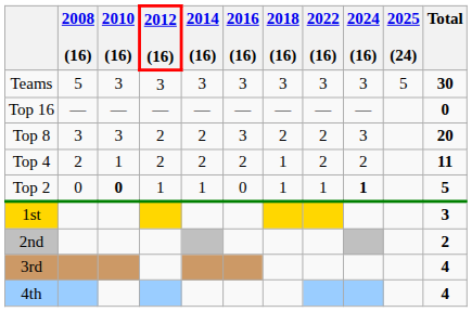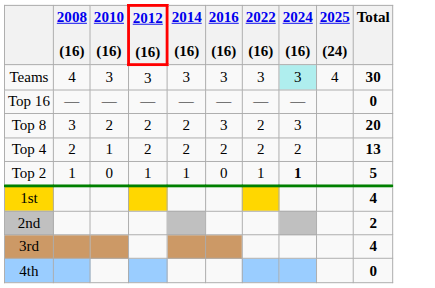 <table class="wikitable" style="text-align: center">
 <tr valign=top>
 <th></th>
 <th><a href='#'>2008</a><br> <br> (16)</th>
 <th><a href='#'>2010</a><br> <br> (16)</th>
 <th style="border:3px solid red"><a href='#'>2012</a><br> <br> (16)</th>
 <th><a href='#'>2014</a><br> <br> (16)</th>
 <th><a href='#'>2016</a><br> <br> (16)</th>
-<th><a href='#'>2018</a><br> <br> (16)</th>
 <th><a href='#'>2022</a><br> <br> (16)</th>
 <th><a href='#'>2024</a><br> <br> (16)</th>
 <th><a href='#'>2025</a><br> <br> (24)</th>
 <th>Total</th>
 </tr>
 <tr>
 <td>Teams</td>
-<td>5</td>
+<td>4</td>
 <td>3</td>
 <td>3</td>
 <td>3</td>
 <td>3</td>
 <td>3</td>
-<td>3</td>
-<td>3</td>
-<td>5</td>
+<td style="background: paleturquoise;">3</td>
+<td>4</td>
 <td><strong>30</strong></td>
 </tr>
 <tr>
 <td>Top 16</td>
-<td>—</td>
 <td>—</td>
 <td>—</td>
 <td>—</td>
 <td>—</td>
 <td>—</td>
 <td>—</td>
 <td>—</td>
 <td></td>
 <td><strong>0</strong></td>
 </tr>
 <tr>
 <td>Top 8</td>
 <td>3</td>
-<td>3</td>
+<td>2</td>
 <td>2</td>
 <td>2</td>
 <td>3</td>
-<td>2</td>
 <td>2</td>
 <td>3</td>
 <td></td>
 <td><strong>20</strong></td>
 </tr>
 <tr>
 <td>Top 4</td>
 <td>2</td>
 <td>1</td>
 <td>2</td>
 <td>2</td>
 <td>2</td>
-<td>1</td>
 <td>2</td>
 <td>2</td>
 <td></td>
-<td><strong>11</strong></td>
+<td><strong>13</strong></td>
 </tr>
 <tr>
 <td>Top 2</td>
+<td>1</td>
 <td>0</td>
-<td><strong>0</strong></td>
 <td>1</td>
 <td>1</td>
 <td>0</td>
-<td>1</td>
 <td>1</td>
 <td><strong>1</strong></td>
 <td></td>
 <td><strong>5</strong></td>
 </tr>
 <tr style="border-top:3px solid green;">
 <td bgcolor=gold>1st</td>
 <td></td>
 <td></td>
 <td bgcolor=gold></td>
 <td></td>
 <td></td>
 <td bgcolor=gold></td>
-<td bgcolor=gold></td>
 <td></td>
 <td></td>
-<td><strong>3</strong></td>
+<td><strong>4</strong></td>
 </tr>
 <tr>
 <td bgcolor=silver>2nd</td>
 <td></td>
 <td></td>
 <td></td>
 <td bgcolor=silver></td>
-<td></td>
 <td></td>
 <td></td>
 <td bgcolor=silver></td>
 <td></td>
 <td><strong>2</strong></td>
 </tr>
 <tr>
 <td bgcolor=#cc9966>3rd</td>
 <td bgcolor=#cc9966></td>
 <td bgcolor=#cc9966></td>
 <td></td>
 <td bgcolor=#cc9966></td>
 <td bgcolor=#cc9966></td>
 <td></td>
 <td></td>
 <td></td>
-<td></td>
 <td><strong>4</strong></td>
 </tr>
 <tr>
 <td bgcolor=#9acdff>4th</td>
 <td bgcolor=#9acdff></td>
 <td></td>
 <td bgcolor=#9acdff></td>
 <td></td>
 <td></td>
-<td></td>
 <td bgcolor=#9acdff></td>
 <td bgcolor=#9acdff></td>
 <td></td>
-<td><strong>4</strong></td>
+<td><strong>0</strong></td>
 </tr>
 </table>
